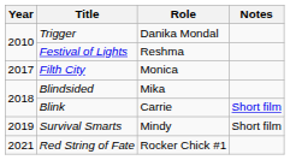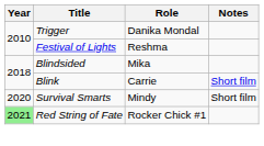 <table class="wikitable sortable">
 <tr>
 <th>Year</th>
 <th>Title</th>
 <th>Role</th>
 <th class="unsortable">Notes</th>
 </tr>
 <tr>
 <td rowspan="2">2010</td>
 <td><em>Trigger</em></td>
 <td>Danika Mondal</td>
 <td></td>
 </tr>
 <tr>
 <td><em><a href='#'>Festival of Lights</a></em></td>
 <td>Reshma</td>
 <td></td>
 </tr>
 <tr>
-<td>2017</td>
-<td><em><a href='#'>Filth City</a></em></td>
-<td>Monica</td>
-<td></td>
-</tr>
-<tr>
 <td rowspan="2">2018</td>
 <td><em>Blindsided</em></td>
 <td>Mika</td>
 <td></td>
 </tr>
 <tr>
 <td><em>Blink</em></td>
 <td>Carrie</td>
 <td><a href='#'>Short film</a></td>
 </tr>
 <tr>
-<td>2019</td>
+<td>2020</td>
 <td><em>Survival Smarts</em></td>
 <td>Mindy</td>
 <td>Short film</td>
 </tr>
 <tr>
-<td>2021</td>
+<td style="background: lightgreen;">2021</td>
 <td><em>Red String of Fate</em></td>
 <td>Rocker Chick #1</td>
 <td></td>
 </tr>
 </table>
